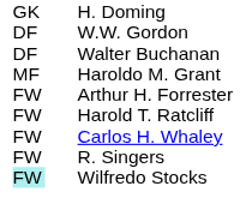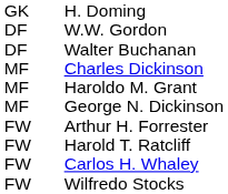 <table cellspacing="0" cellpadding="0" style="font-size:90%; margin:0.2em auto;">
 <tr>
 <th width="25"></th>
 <th width="25"></th>
 </tr>
 <tr>
 <td>GK</td>
 <td></td>
 <td> H. Doming</td>
 </tr>
 <tr>
 <td>DF</td>
 <td></td>
 <td> W.W. Gordon</td>
 </tr>
 <tr>
 <td>DF</td>
 <td></td>
 <td> Walter Buchanan</td>
 </tr>
 <tr>
 <td>MF</td>
 <td></td>
+<td> <a href='#'>Charles Dickinson</a></td>
+</tr>
+<tr>
+<td>MF</td>
+<td></td>
 <td> Haroldo M. Grant</td>
+</tr>
+<tr>
+<td>MF</td>
+<td></td>
+<td> George N. Dickinson</td>
 </tr>
 <tr>
 <td>FW</td>
 <td></td>
 <td> Arthur H. Forrester</td>
 </tr>
 <tr>
 <td>FW</td>
 <td></td>
 <td> Harold T. Ratcliff</td>
 </tr>
 <tr>
 <td>FW</td>
 <td></td>
 <td> <a href='#'>Carlos H. Whaley</a></td>
 </tr>
 <tr>
 <td>FW</td>
 <td></td>
-<td> R. Singers</td>
-</tr>
-<tr>
-<td style="background: paleturquoise;">FW</td>
-<td></td>
 <td> Wilfredo Stocks</td>
 </tr>
 </table>
